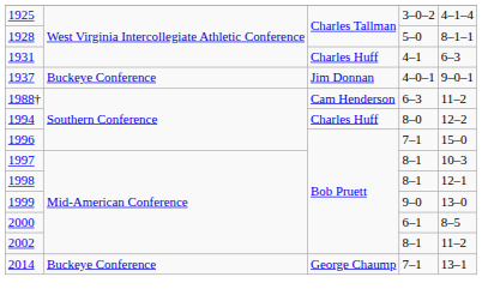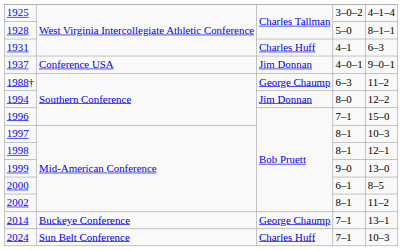 <table class="wikitable">
 <tr>
 </tr>
 <tr>
 <td><a href='#'>1925</a></td>
 <td rowspan="3"><a href='#'>West Virginia Intercollegiate Athletic Conference</a></td>
 <td rowspan="2"><a href='#'>Charles Tallman</a></td>
 <td>3–0–2</td>
 <td>4–1–4</td>
 </tr>
 <tr>
 <td><a href='#'>1928</a></td>
 <td>5–0</td>
 <td>8–1–1</td>
 </tr>
 <tr>
 <td><a href='#'>1931</a></td>
 <td><a href='#'>Charles Huff</a></td>
 <td>4–1</td>
 <td>6–3</td>
 </tr>
 <tr>
 <td><a href='#'>1937</a></td>
-<td><a href='#'>Buckeye Conference</a></td>
+<td><a href='#'>Conference USA</a></td>
 <td><a href='#'>Jim Donnan</a></td>
 <td>4–0–1</td>
 <td>9–0–1</td>
 </tr>
 <tr>
 <td><a href='#'>1988</a>†</td>
 <td rowspan="3"><a href='#'>Southern Conference</a></td>
-<td><a href='#'>Cam Henderson</a></td>
+<td><a href='#'>George Chaump</a></td>
 <td>6–3</td>
 <td>11–2</td>
 </tr>
 <tr>
 <td><a href='#'>1994</a></td>
-<td><a href='#'>Charles Huff</a></td>
+<td><a href='#'>Jim Donnan</a></td>
 <td>8–0</td>
 <td>12–2</td>
 </tr>
 <tr>
 <td><a href='#'>1996</a></td>
 <td rowspan="6"><a href='#'>Bob Pruett</a></td>
 <td>7–1</td>
 <td>15–0</td>
 </tr>
 <tr>
 <td><a href='#'>1997</a></td>
 <td rowspan="5"><a href='#'>Mid-American Conference</a></td>
 <td>8–1</td>
 <td>10–3</td>
 </tr>
 <tr>
 <td><a href='#'>1998</a></td>
 <td>8–1</td>
 <td>12–1</td>
 </tr>
 <tr>
 <td><a href='#'>1999</a></td>
 <td>9–0</td>
 <td>13–0</td>
 </tr>
 <tr>
 <td><a href='#'>2000</a></td>
 <td>6–1</td>
 <td>8–5</td>
 </tr>
 <tr>
 <td><a href='#'>2002</a></td>
 <td>8–1</td>
 <td>11–2</td>
 </tr>
 <tr>
 <td><a href='#'>2014</a></td>
 <td><a href='#'>Buckeye Conference</a></td>
 <td><a href='#'>George Chaump</a></td>
 <td>7–1</td>
 <td>13–1</td>
 </tr>
+<tr>
+<td><a href='#'>2024</a></td>
+<td><a href='#'>Sun Belt Conference</a></td>
+<td><a href='#'>Charles Huff</a></td>
+<td>7–1</td>
+<td>10–3</td>
+</tr>
 </table>
